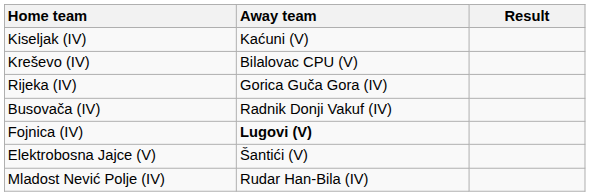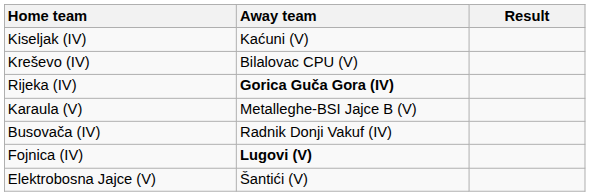 <table class="wikitable" style="width:50%">
 <tr>
 <th style="width:40%; text-align:left">Home team</th>
 <th style="width:40%; text-align:left">Away team</th>
 <th>Result</th>
 </tr>
 <tr>
 <td>Kiseljak (IV)</td>
 <td>Kaćuni (V)</td>
 <td style="text-align:center"></td>
 </tr>
 <tr>
 <td>Kreševo (IV)</td>
 <td>Bilalovac CPU (V)</td>
 <td style="text-align:center"></td>
 </tr>
 <tr>
 <td>Rijeka (IV)</td>
-<td>Gorica Guča Gora (IV)</td>
+<td><strong>Gorica Guča Gora (IV)</strong></td>
+<td style="text-align:center"></td>
+</tr>
+<tr>
+<td>Karaula (V)</td>
+<td>Metalleghe-BSI Jajce B (V)</td>
 <td style="text-align:center"></td>
 </tr>
 <tr>
 <td>Busovača (IV)</td>
 <td>Radnik Donji Vakuf (IV)</td>
 <td style="text-align:center"></td>
 </tr>
 <tr>
 <td>Fojnica (IV)</td>
 <td><strong>Lugovi (V)</strong></td>
 <td style="text-align:center"></td>
 </tr>
 <tr>
 <td>Elektrobosna Jajce (V)</td>
 <td>Šantići (V)</td>
 <td style="text-align:center"></td>
 </tr>
-<tr>
-<td>Mladost Nević Polje (IV)</td>
-<td>Rudar Han-Bila (IV)</td>
-<td style="text-align:center"></td>
-</tr>
 </table>
